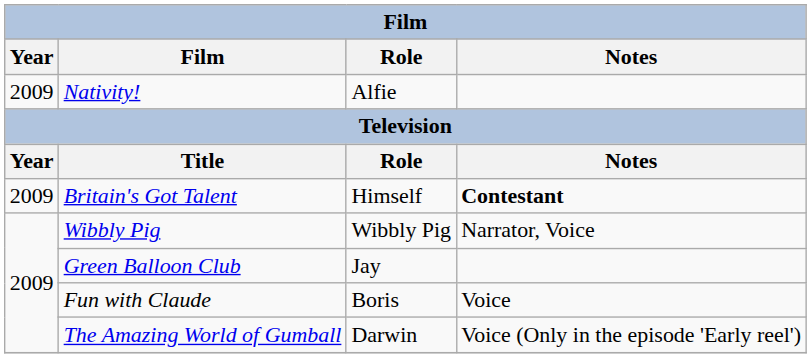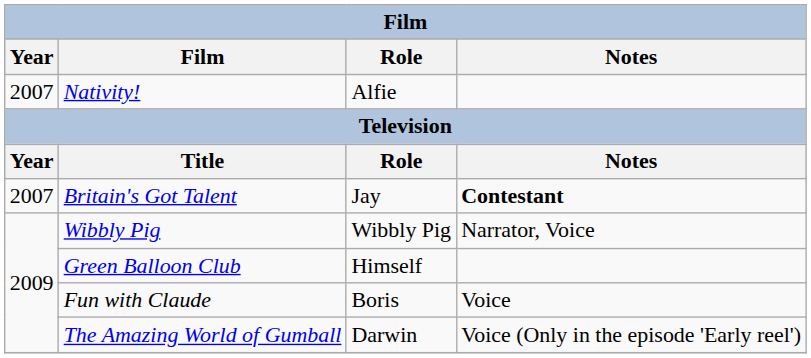 <table class="wikitable">
 <tr style="background:#ccc; text-align:center;">
 <th colspan="4" style="background: LightSteelBlue;">Film</th>
 </tr>
 <tr style="background:#ccc; text-align:center;">
 <th>Year</th>
 <th>Film</th>
 <th>Role</th>
 <th>Notes</th>
 </tr>
 <tr>
-<td>2009</td>
+<td>2007</td>
 <td><em><a href='#'>Nativity!</a></em></td>
 <td>Alfie</td>
 <td></td>
 </tr>
 <tr style="background:#ccc; text-align:center;">
 <th colspan="4" style="background: LightSteelBlue;">Television</th>
 </tr>
 <tr style="background:#ccc; text-align:center;">
 <th>Year</th>
 <th>Title</th>
 <th>Role</th>
 <th>Notes</th>
 </tr>
 <tr>
-<td>2009</td>
+<td>2007</td>
 <td><em><a href='#'>Britain's Got Talent</a></em></td>
-<td>Himself</td>
+<td>Jay</td>
 <td><strong>Contestant</strong></td>
 </tr>
 <tr>
 <td rowspan="4">2009</td>
 <td><em><a href='#'>Wibbly Pig</a></em></td>
 <td>Wibbly Pig</td>
 <td>Narrator, Voice</td>
 </tr>
 <tr>
 <td><em><a href='#'>Green Balloon Club</a></em></td>
-<td>Jay</td>
+<td>Himself</td>
 <td></td>
 </tr>
 <tr>
 <td><em>Fun with Claude</em></td>
 <td>Boris</td>
 <td>Voice</td>
 </tr>
 <tr>
 <td><em><a href='#'>The Amazing World of Gumball</a></em></td>
 <td>Darwin</td>
 <td>Voice (Only in the episode 'Early reel')</td>
 </tr>
 <tr>
 </tr>
 </table>
